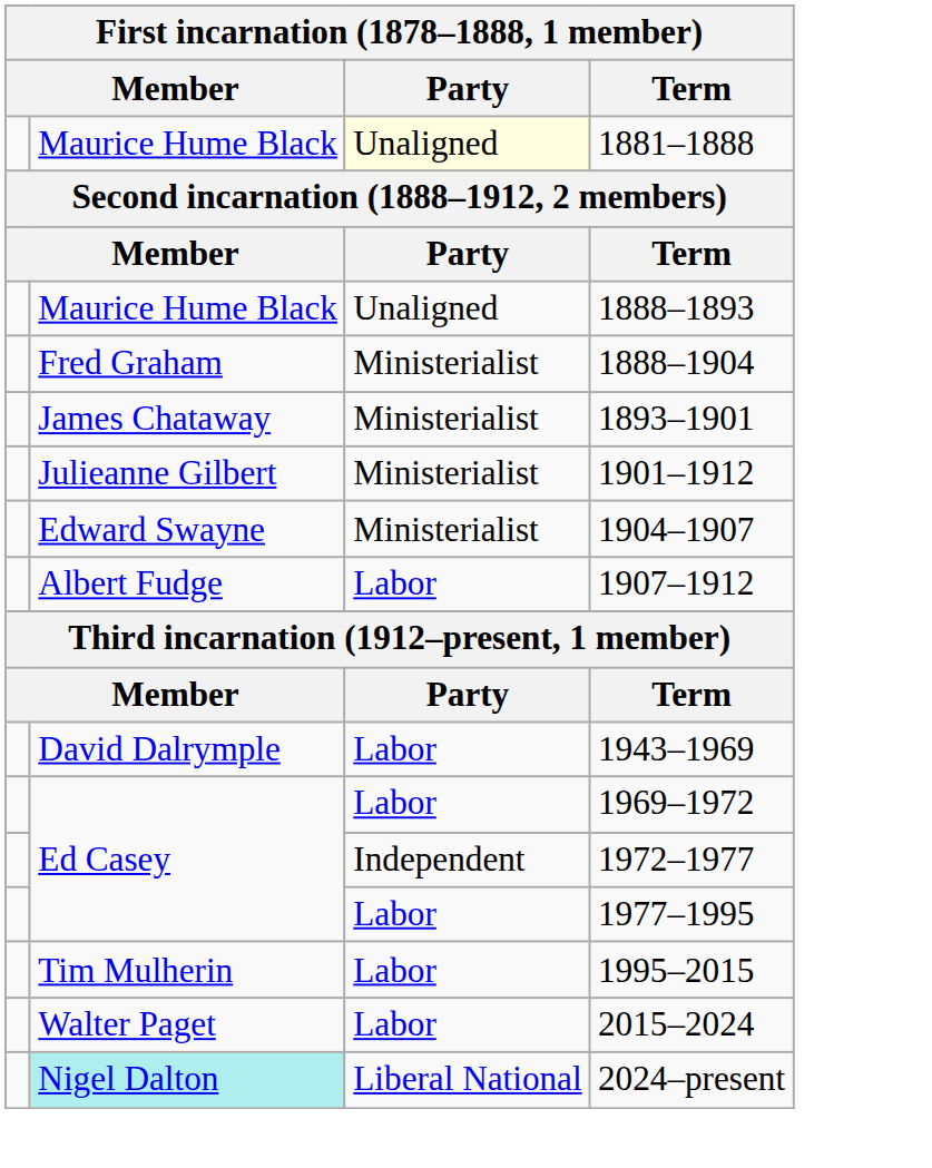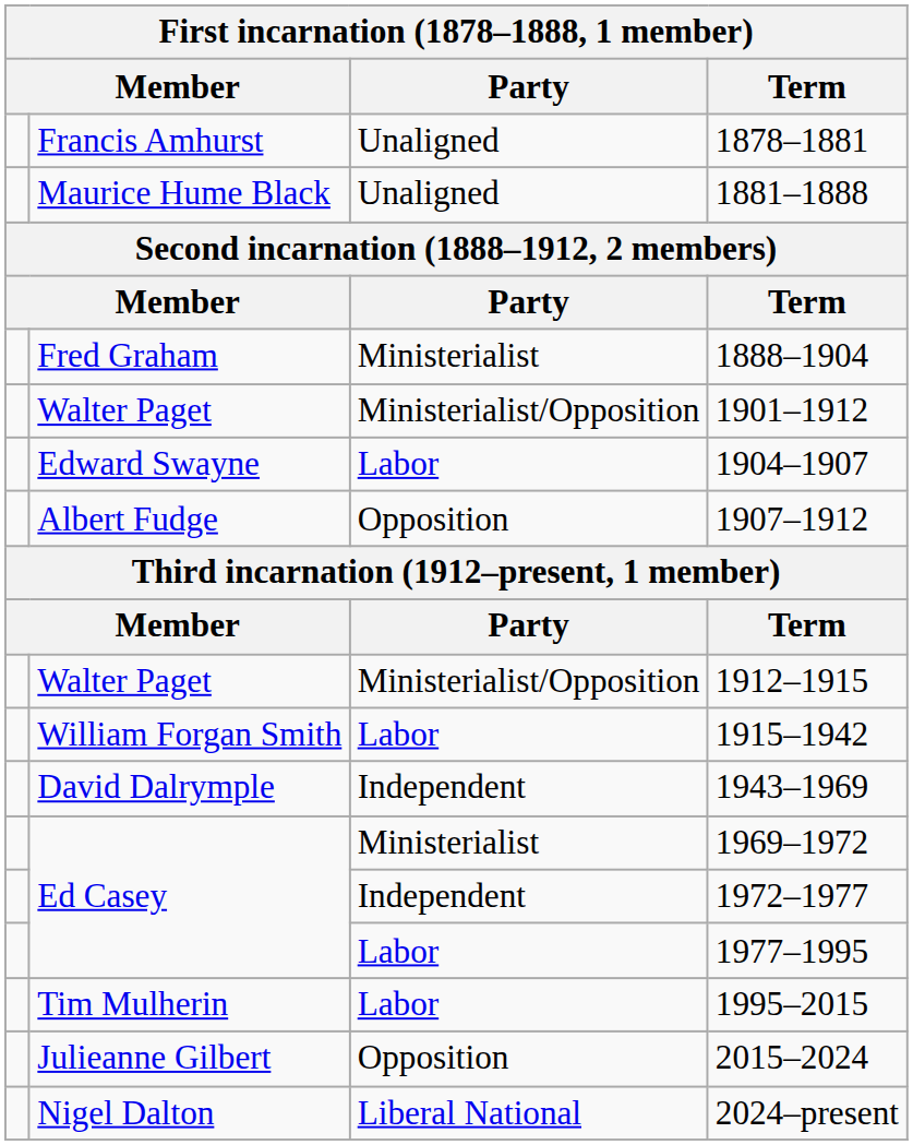 <table class="wikitable">
 <tr>
 <th colspan="4">First incarnation (1878–1888, 1 member)</th>
 </tr>
 <tr>
 <th colspan="2">Member</th>
 <th>Party</th>
 <th>Term</th>
 </tr>
 <tr>
 <td> </td>
+<td><a href='#'>Francis Amhurst</a></td>
+<td>Unaligned</td>
+<td>1878–1881</td>
+</tr>
+<tr>
+<td> </td>
 <td><a href='#'>Maurice Hume Black</a></td>
-<td style="background: lightyellow;">Unaligned</td>
+<td>Unaligned</td>
 <td>1881–1888</td>
 </tr>
 <tr>
 <th colspan="4">Second incarnation (1888–1912, 2 members)</th>
 </tr>
 <tr>
 <th colspan="2">Member</th>
 <th>Party</th>
 <th>Term</th>
 </tr>
 <tr>
 <td> </td>
-<td><a href='#'>Maurice Hume Black</a></td>
-<td>Unaligned</td>
-<td>1888–1893</td>
-</tr>
-<tr>
-<td> </td>
 <td><a href='#'>Fred Graham</a></td>
 <td>Ministerialist</td>
 <td>1888–1904</td>
 </tr>
 <tr>
 <td> </td>
-<td><a href='#'>James Chataway</a></td>
-<td>Ministerialist</td>
-<td>1893–1901</td>
-</tr>
-<tr>
-<td> </td>
-<td><a href='#'>Julieanne Gilbert</a></td>
-<td>Ministerialist</td>
+<td><a href='#'>Walter Paget</a></td>
+<td>Ministerialist/Opposition</td>
 <td>1901–1912</td>
 </tr>
 <tr>
 <td> </td>
 <td><a href='#'>Edward Swayne</a></td>
-<td>Ministerialist</td>
+<td><a href='#'>Labor</a></td>
 <td>1904–1907</td>
 </tr>
 <tr>
 <td> </td>
 <td><a href='#'>Albert Fudge</a></td>
-<td><a href='#'>Labor</a></td>
+<td>Opposition</td>
 <td>1907–1912</td>
 </tr>
 <tr>
 <th colspan="4">Third incarnation (1912–present, 1 member)</th>
 </tr>
 <tr>
 <th colspan="2">Member</th>
 <th>Party</th>
 <th>Term</th>
 </tr>
 <tr>
 <td> </td>
+<td><a href='#'>Walter Paget</a></td>
+<td>Ministerialist/Opposition</td>
+<td>1912–1915</td>
+</tr>
+<tr>
+<td> </td>
+<td><a href='#'>William Forgan Smith</a></td>
+<td><a href='#'>Labor</a></td>
+<td>1915–1942</td>
+</tr>
+<tr>
+<td> </td>
 <td><a href='#'>David Dalrymple</a></td>
-<td><a href='#'>Labor</a></td>
+<td>Independent</td>
 <td>1943–1969</td>
 </tr>
 <tr>
 <td> </td>
 <td rowspan="3"><a href='#'>Ed Casey</a></td>
-<td><a href='#'>Labor</a></td>
+<td>Ministerialist</td>
 <td>1969–1972</td>
 </tr>
 <tr>
 <td> </td>
 <td>Independent</td>
 <td>1972–1977</td>
 </tr>
 <tr>
 <td> </td>
 <td><a href='#'>Labor</a></td>
 <td>1977–1995</td>
 </tr>
 <tr>
 <td> </td>
 <td><a href='#'>Tim Mulherin</a></td>
 <td><a href='#'>Labor</a></td>
 <td>1995–2015</td>
 </tr>
 <tr>
 <td> </td>
-<td><a href='#'>Walter Paget</a></td>
-<td><a href='#'>Labor</a></td>
+<td><a href='#'>Julieanne Gilbert</a></td>
+<td>Opposition</td>
 <td>2015–2024</td>
 </tr>
 <tr>
 <td> </td>
-<td style="background: paleturquoise;"><a href='#'>Nigel Dalton</a></td>
+<td><a href='#'>Nigel Dalton</a></td>
 <td><a href='#'>Liberal National</a></td>
 <td>2024–present</td>
 </tr>
 <tr>
 </tr>
 </table>
